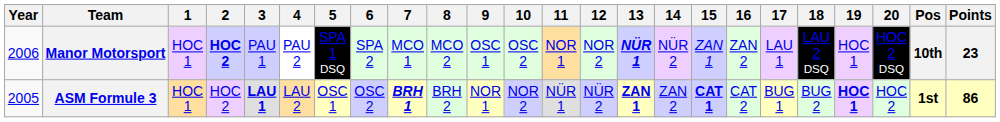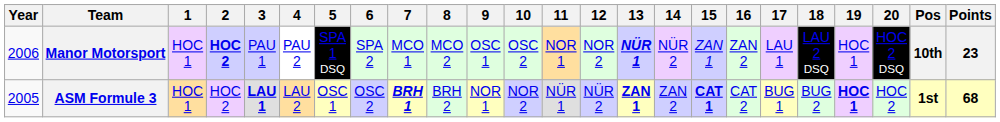 <table class="wikitable" style="text-align:center; font-size:85%">
 <tr>
 <th>Year</th>
 <th>Team</th>
 <th>1</th>
 <th>2</th>
 <th>3</th>
 <th>4</th>
 <th>5</th>
 <th>6</th>
 <th>7</th>
 <th>8</th>
 <th>9</th>
 <th>10</th>
 <th>11</th>
 <th>12</th>
 <th>13</th>
 <th>14</th>
 <th>15</th>
 <th>16</th>
 <th>17</th>
 <th>18</th>
 <th>19</th>
 <th>20</th>
 <th>Pos</th>
 <th>Points</th>
 </tr>
 <tr>
 <td><a href='#'>2006</a></td>
 <th nowrap><a href='#'>Manor Motorsport</a></th>
 <td style="background:#efcfff;"><a href='#'>HOC<br>1</a><br></td>
 <td style="background:#cfcfff;"><strong><a href='#'>HOC<br>2</a></strong><br></td>
 <td style="background:#cfcfff;"><a href='#'>PAU<br>1</a><br></td>
 <td style="background:#fff;"><a href='#'>PAU<br>2</a><br></td>
 <td style="background:#000; color:white;"><a href='#'><span>SPA<br>1</span></a><br><small>DSQ</small></td>
 <td style="background:#dfffdf;"><a href='#'>SPA<br>2</a><br></td>
 <td style="background:#dfffdf;"><a href='#'>MCO<br>1</a><br></td>
 <td style="background:#dfffdf;"><a href='#'>MCO<br>2</a><br></td>
 <td style="background:#dfffdf;"><a href='#'>OSC<br>1</a><br></td>
 <td style="background:#dfffdf;"><a href='#'>OSC<br>2</a><br></td>
 <td style="background:#ffdf9f;"><a href='#'>NOR<br>1</a><br></td>
 <td style="background:#dfffdf;"><a href='#'>NOR<br>2</a><br></td>
 <td style="background:#cfcfff;"><strong><em><a href='#'>NÜR<br>1</a></em></strong><br></td>
 <td style="background:#efcfff;"><a href='#'>NÜR<br>2</a><br></td>
 <td style="background:#cfcfff;"><em><a href='#'>ZAN<br>1</a></em><br></td>
 <td style="background:#dfffdf;"><a href='#'>ZAN<br>2</a><br></td>
 <td style="background:#efcfff;"><a href='#'>LAU<br>1</a><br></td>
 <td style="background:#000; color:white;"><a href='#'><span>LAU<br>2</span></a><br><small>DSQ</small></td>
 <td style="background:#efcfff;"><a href='#'>HOC<br>1</a><br></td>
 <td style="background:#000; color:white;"><a href='#'><span>HOC<br>2</span></a><br><small>DSQ</small></td>
 <th>10th</th>
 <th>23</th>
 </tr>
 <tr>
 <td><a href='#'>2005</a></td>
 <th nowrap><a href='#'>ASM Formule 3</a></th>
 <td style="background:#ffdf9f;"><a href='#'>HOC<br>1</a><br></td>
 <td style="background:#efcfff;"><a href='#'>HOC<br>2</a><br></td>
 <td style="background:#dfdfdf;"><strong><a href='#'>LAU<br>1</a></strong><br></td>
 <td style="background:#ffdf9f;"><a href='#'>LAU<br>2</a><br></td>
 <td style="background:#ffffbf;"><a href='#'>OSC<br>1</a><br></td>
 <td style="background:#cfcfff;"><a href='#'>OSC<br>2</a><br></td>
 <td style="background:#ffffbf;"><strong><em><a href='#'>BRH<br>1</a></em></strong><br></td>
 <td style="background:#dfffdf;"><a href='#'>BRH<br>2</a><br></td>
 <td style="background:#ffffbf;"><a href='#'>NOR<br>1</a><br></td>
 <td style="background:#cfcfff;"><a href='#'>NOR<br>2</a><br></td>
 <td style="background:#dfdfdf;"><a href='#'>NÜR<br>1</a><br></td>
 <td style="background:#cfcfff;"><a href='#'>NÜR<br>2</a><br></td>
 <td style="background:#ffffbf;"><strong><a href='#'>ZAN<br>1</a></strong><br></td>
 <td style="background:#cfcfff;"><a href='#'>ZAN<br>2</a><br></td>
 <td style="background:#cfcfff;"><strong><a href='#'>CAT<br>1</a></strong><br></td>
 <td style="background:#dfffdf;"><a href='#'>CAT<br>2</a><br></td>
 <td style="background:#ffffbf;"><a href='#'>BUG<br>1</a><br></td>
 <td style="background:#dfffdf;"><a href='#'>BUG<br>2</a><br></td>
 <td style="background:#efcfff;"><strong><a href='#'>HOC<br>1</a></strong><br></td>
 <td style="background:#dfffdf;"><a href='#'>HOC<br>2</a><br></td>
 <th style="background:#ffffbf;">1st</th>
-<th style="background:#ffffbf;">86</th>
+<th style="background:#ffffbf;">68</th>
 </tr>
 </table>
